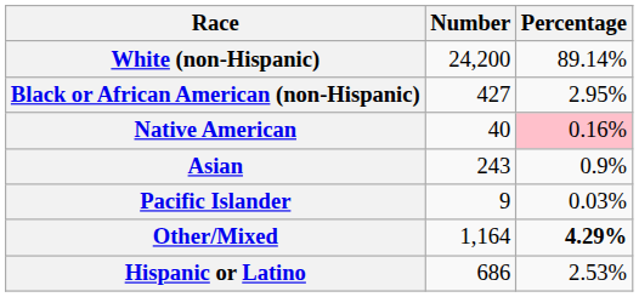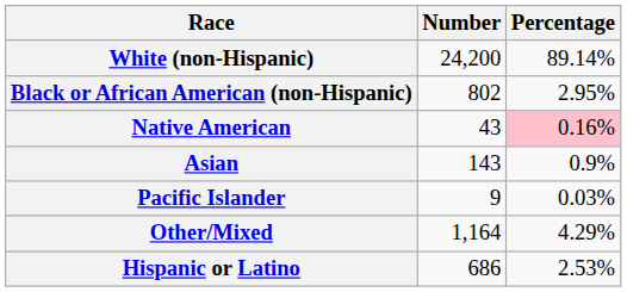 <table class="wikitable" style="text-align:right">
 <tr>
 <th scope="col">Race</th>
 <th scope="col">Number</th>
 <th scope="col">Percentage</th>
 </tr>
 <tr>
 <th scope="row"><a href='#'>White</a> (non-Hispanic)</th>
 <td>24,200</td>
 <td>89.14%</td>
 </tr>
 <tr>
 <th scope="row"><a href='#'>Black or African American</a> (non-Hispanic)</th>
-<td>427</td>
+<td>802</td>
 <td>2.95%</td>
 </tr>
 <tr>
 <th scope="row"><a href='#'>Native American</a></th>
-<td>40</td>
+<td>43</td>
 <td style="background: pink;">0.16%</td>
 </tr>
 <tr>
 <th scope="row"><a href='#'>Asian</a></th>
-<td>243</td>
+<td>143</td>
 <td>0.9%</td>
 </tr>
 <tr>
 <th scope="row"><a href='#'>Pacific Islander</a></th>
 <td>9</td>
 <td>0.03%</td>
 </tr>
 <tr>
 <th scope="row"><a href='#'>Other/Mixed</a></th>
 <td>1,164</td>
-<td><strong>4.29%</strong></td>
+<td>4.29%</td>
 </tr>
 <tr>
 <th scope="row"><a href='#'>Hispanic</a> or <a href='#'>Latino</a></th>
 <td>686</td>
 <td>2.53%</td>
 </tr>
 </table>
